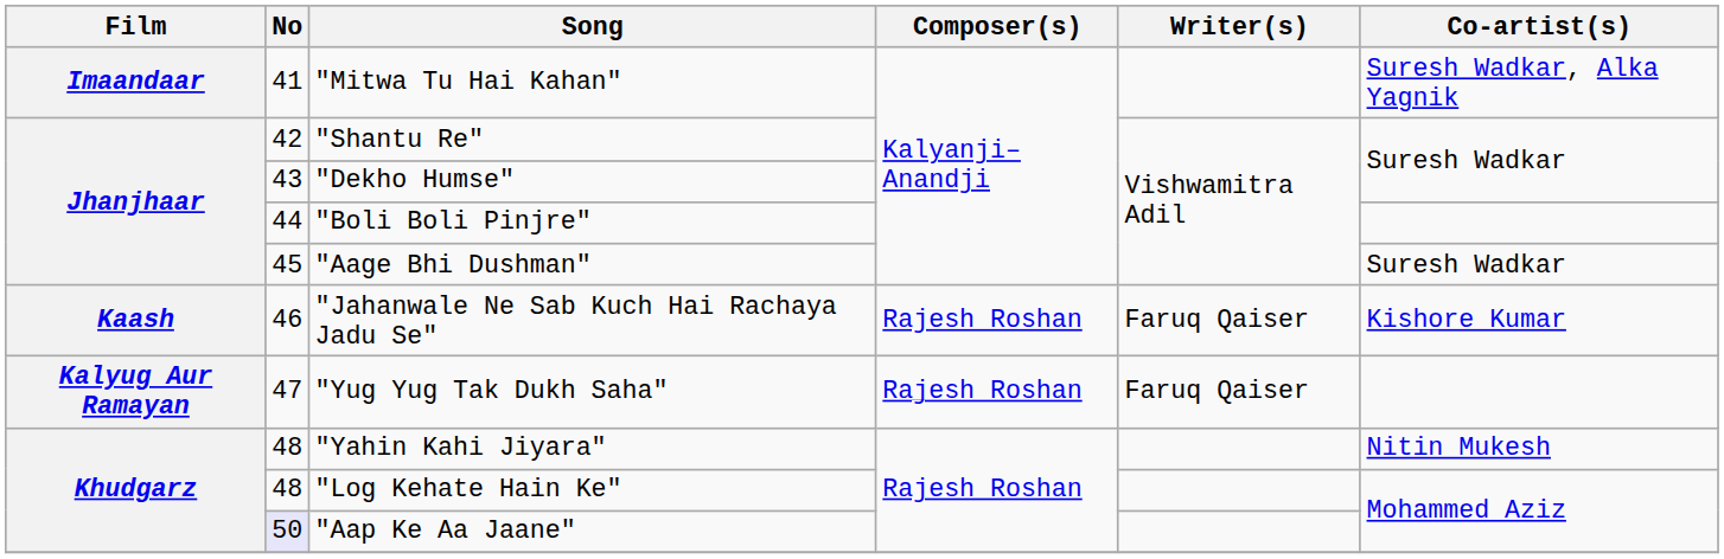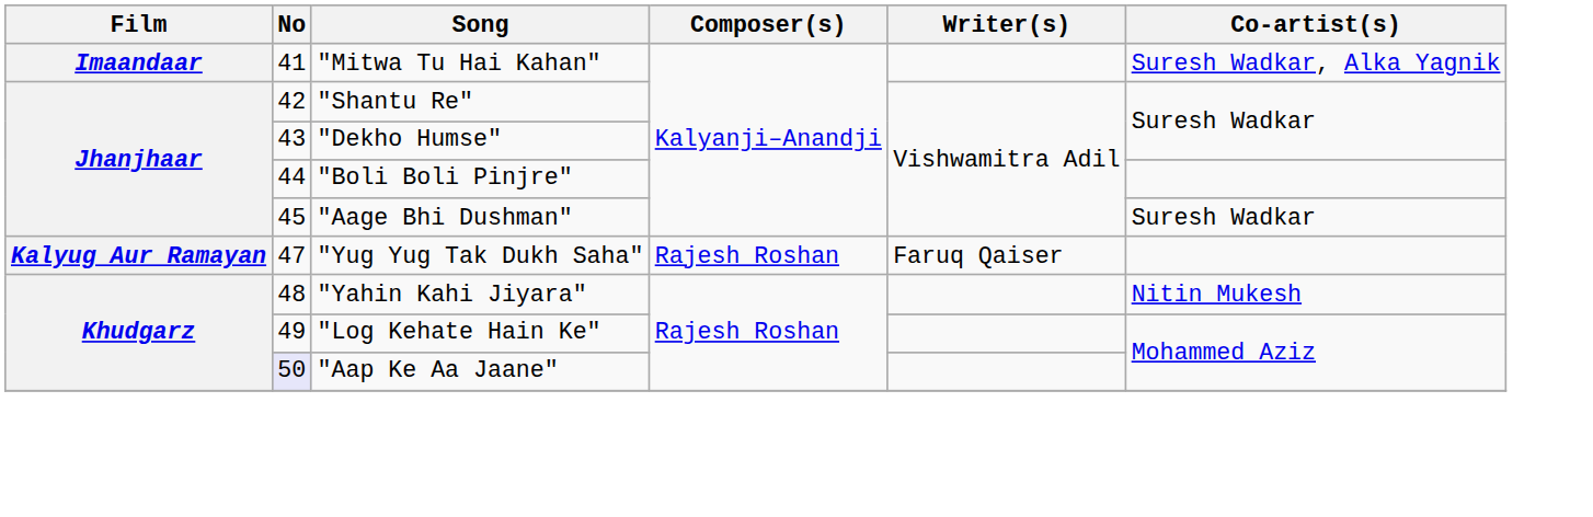 <table class="wikitable">
 <tr>
 <th>Film</th>
 <th><strong>No</strong></th>
 <th>Song</th>
 <th>Composer(s)</th>
 <th>Writer(s)</th>
 <th>Co-artist(s)</th>
 </tr>
 <tr>
 <th><em><a href='#'>Imaandaar</a></em></th>
 <td>41</td>
 <td>"Mitwa Tu Hai Kahan"</td>
 <td rowspan="5"><a href='#'>Kalyanji–Anandji</a></td>
 <td></td>
 <td><a href='#'>Suresh Wadkar</a>, <a href='#'>Alka Yagnik</a></td>
 </tr>
 <tr>
 <th rowspan="4"><em><a href='#'>Jhanjhaar</a></em></th>
 <td>42</td>
 <td>"Shantu Re"</td>
 <td rowspan="4">Vishwamitra Adil</td>
 <td rowspan="2">Suresh Wadkar</td>
 </tr>
 <tr>
 <td>43</td>
 <td>"Dekho Humse"</td>
 </tr>
 <tr>
 <td>44</td>
 <td>"Boli Boli Pinjre"</td>
 <td></td>
 </tr>
 <tr>
 <td>45</td>
 <td>"Aage Bhi Dushman"</td>
 <td>Suresh Wadkar</td>
 </tr>
 <tr>
-<th><em><a href='#'>Kaash</a></em></th>
-<td>46</td>
-<td>"Jahanwale Ne Sab Kuch Hai Rachaya Jadu Se"</td>
-<td><a href='#'>Rajesh Roshan</a></td>
-<td>Faruq Qaiser</td>
-<td><a href='#'>Kishore Kumar</a></td>
-</tr>
-<tr>
 <th><em><a href='#'>Kalyug Aur Ramayan</a></em></th>
 <td>47</td>
 <td>"Yug Yug Tak Dukh Saha"</td>
 <td><a href='#'>Rajesh Roshan</a></td>
 <td>Faruq Qaiser</td>
 <td></td>
 </tr>
 <tr>
 <th rowspan="3"><em><a href='#'>Khudgarz</a></em></th>
 <td>48</td>
 <td>"Yahin Kahi Jiyara"</td>
 <td rowspan="3"><a href='#'>Rajesh Roshan</a></td>
 <td></td>
 <td><a href='#'>Nitin Mukesh</a></td>
 </tr>
 <tr>
-<td>48</td>
+<td>49</td>
 <td>"Log Kehate Hain Ke"</td>
 <td></td>
 <td rowspan="2"><a href='#'>Mohammed Aziz</a></td>
 </tr>
 <tr>
 <td style="background: lavender;">50</td>
 <td>"Aap Ke Aa Jaane"</td>
 <td></td>
 </tr>
 <tr>
 </tr>
 </table>
